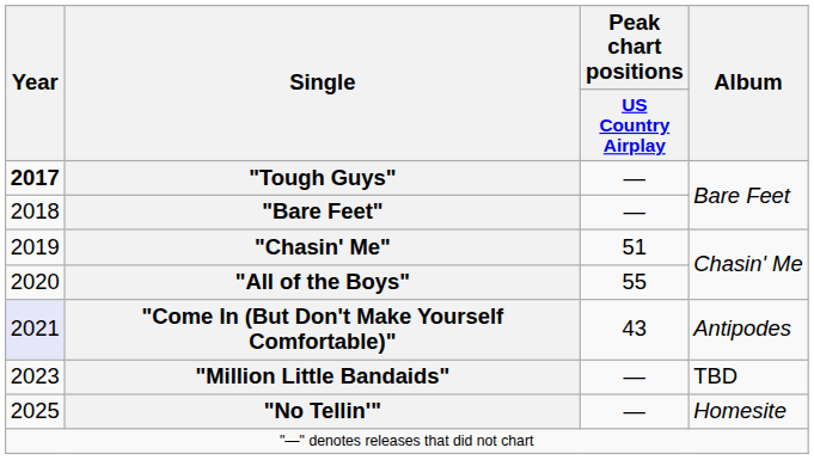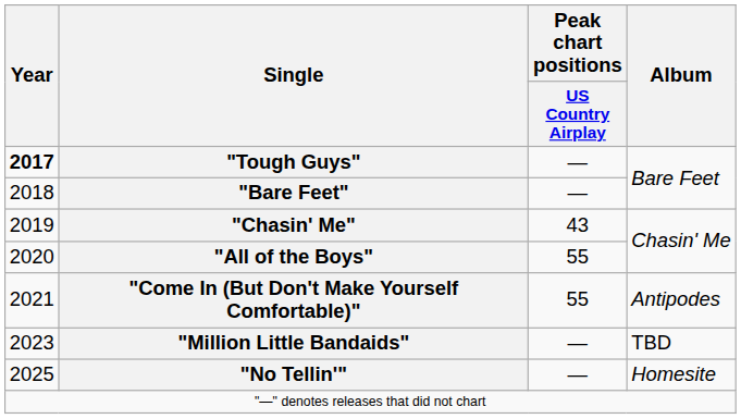 <table class="wikitable plainrowheaders" style="text-align:center;">
 <tr>
 <th rowspan="2">Year</th>
 <th rowspan="2" style="width:23em;">Single</th>
 <th colspan="1">Peak chart<br>positions</th>
 <th rowspan="2">Album</th>
 </tr>
 <tr style="font-size:smaller;">
 <th width="45"><a href='#'>US Country Airplay</a><br></th>
 </tr>
 <tr>
 <td><strong>2017</strong></td>
 <th scope="row">"Tough Guys"</th>
 <td>—</td>
 <td align="left" rowspan="2"><em>Bare Feet</em></td>
 </tr>
 <tr>
 <td>2018</td>
 <th scope="row">"Bare Feet"</th>
 <td>—</td>
 </tr>
 <tr>
 <td>2019</td>
 <th scope="row">"Chasin' Me"</th>
-<td>51</td>
+<td>43</td>
 <td align="left" rowspan="2"><em>Chasin' Me</em></td>
 </tr>
 <tr>
 <td>2020</td>
 <th scope="row">"All of the Boys"</th>
 <td>55</td>
 </tr>
 <tr>
-<td style="background: lavender;">2021</td>
+<td>2021</td>
 <th scope="row">"Come In (But Don't Make Yourself Comfortable)"</th>
-<td>43</td>
+<td>55</td>
 <td align="left"><em>Antipodes</em></td>
 </tr>
 <tr>
 <td>2023</td>
 <th scope="row">"Million Little Bandaids"<br></th>
 <td>—</td>
 <td align="left">TBD</td>
 </tr>
 <tr>
 <td>2025</td>
 <th scope="row">"No Tellin'"</th>
 <td>—</td>
 <td align="left"><em>Homesite</em></td>
 </tr>
 <tr>
 <td colspan="5" style="font-size:8pt">"—" denotes releases that did not chart</td>
 </tr>
 </table>
